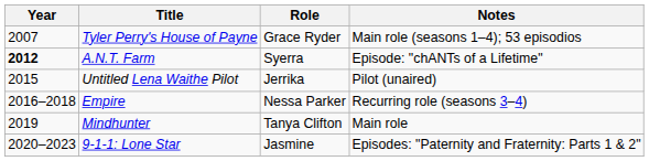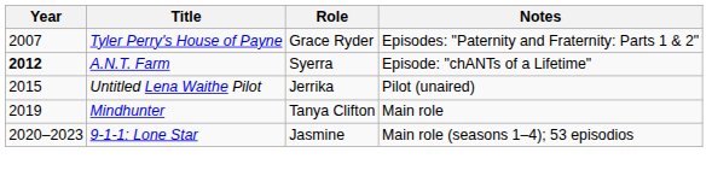 <table class="wikitable sortable">
 <tr>
 <th>Year</th>
 <th>Title</th>
 <th>Role</th>
 <th class="unsortable">Notes</th>
 </tr>
 <tr>
 <td>2007</td>
 <td><em><a href='#'>Tyler Perry's House of Payne</a></em></td>
 <td>Grace Ryder</td>
-<td>Main role (seasons 1–4); 53 episodios</td>
+<td>Episodes: "Paternity and Fraternity: Parts 1 & 2"</td>
 </tr>
 <tr>
 <td><strong>2012</strong></td>
 <td><em><a href='#'>A.N.T. Farm</a></em></td>
 <td>Syerra</td>
 <td>Episode: "chANTs of a Lifetime"</td>
 </tr>
 <tr>
 <td>2015</td>
 <td><em>Untitled <a href='#'>Lena Waithe</a> Pilot</em></td>
 <td>Jerrika</td>
 <td>Pilot (unaired)</td>
 </tr>
 <tr>
-<td>2016–2018</td>
-<td><em><a href='#'>Empire</a></em></td>
-<td>Nessa Parker</td>
-<td>Recurring role (seasons <a href='#'>3</a>–<a href='#'>4</a>)</td>
-</tr>
-<tr>
 <td>2019</td>
 <td><em><a href='#'>Mindhunter</a></em></td>
 <td>Tanya Clifton</td>
 <td>Main role</td>
 </tr>
 <tr>
 <td>2020–2023</td>
 <td><em><a href='#'>9-1-1: Lone Star</a></em></td>
 <td>Jasmine</td>
-<td>Episodes: "Paternity and Fraternity: Parts 1 & 2"</td>
+<td>Main role (seasons 1–4); 53 episodios</td>
 </tr>
 </table>
